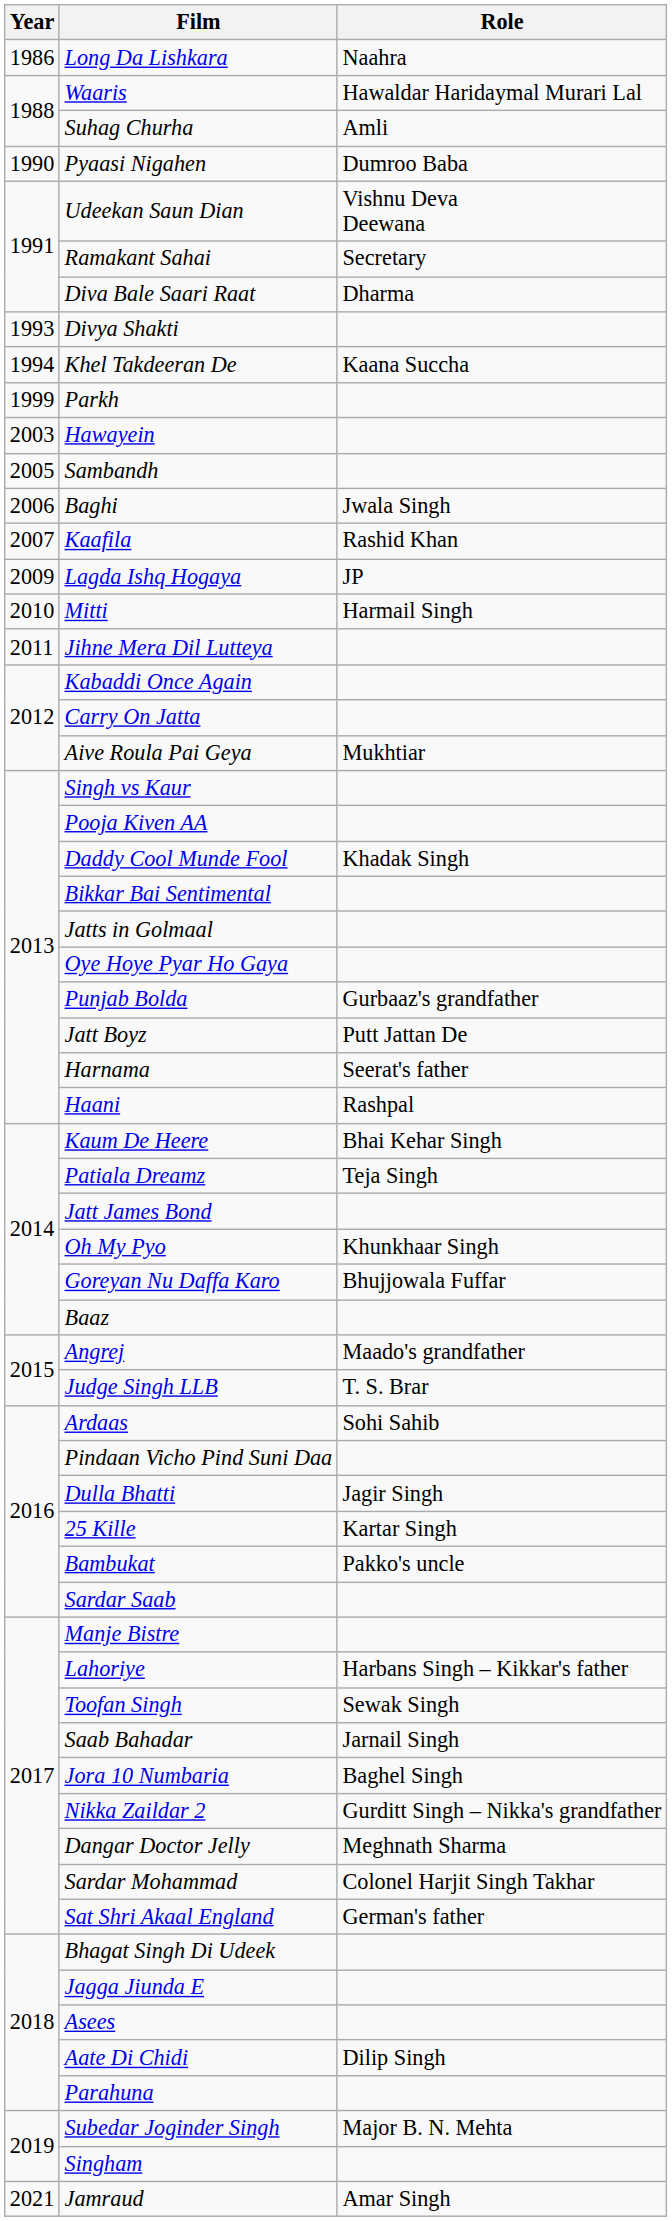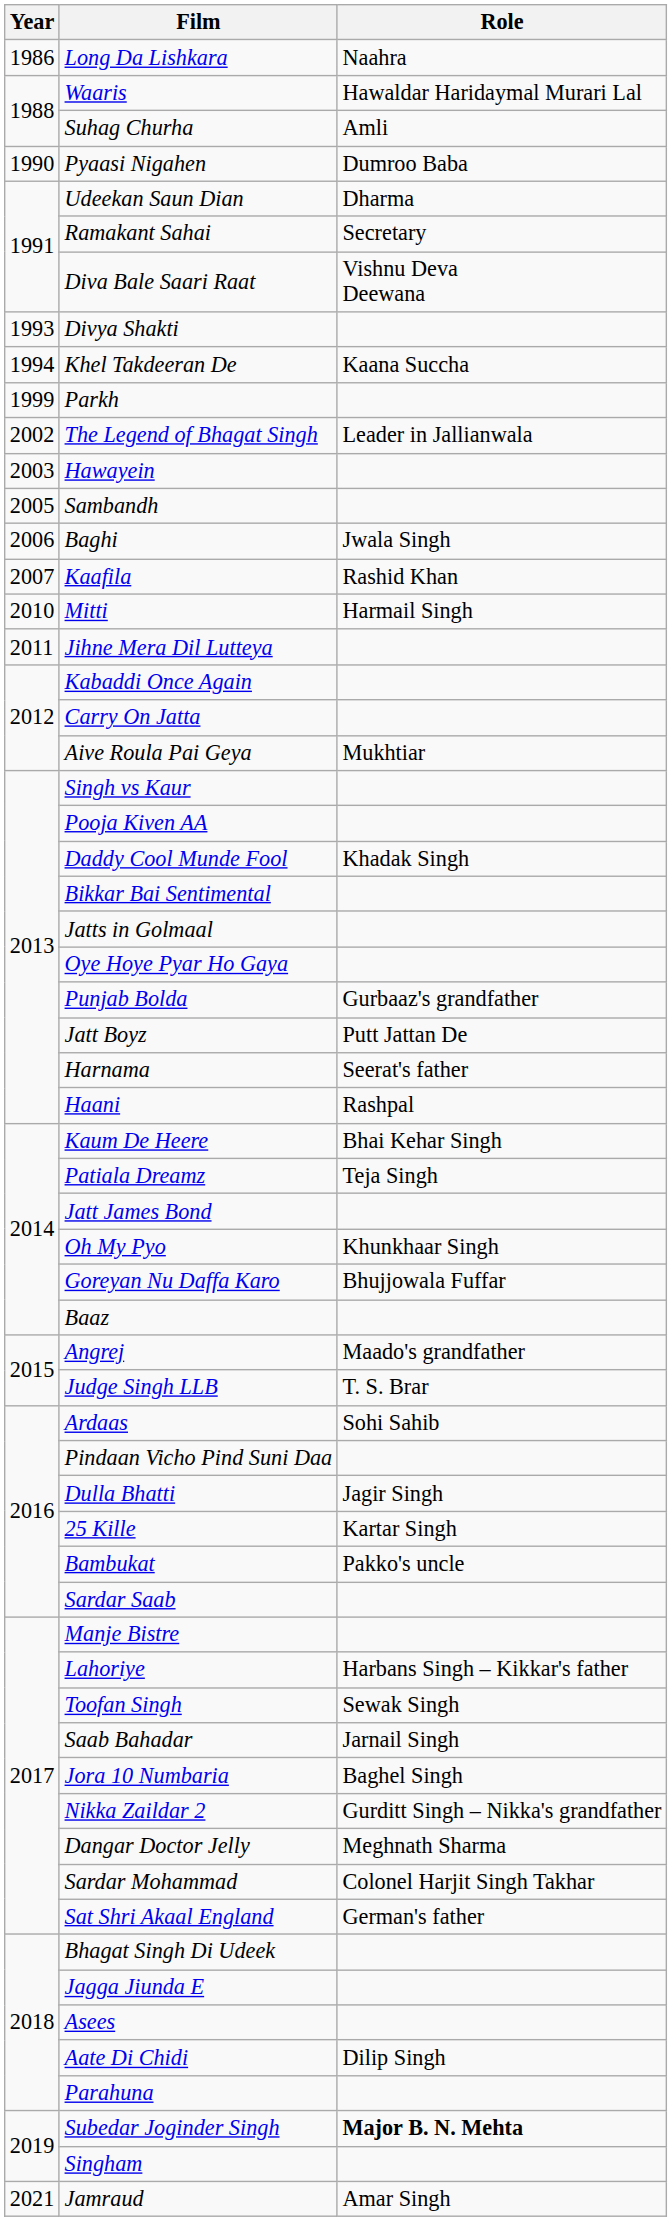 <table class="wikitable">
 <tr>
 <th>Year</th>
 <th>Film</th>
 <th>Role</th>
 </tr>
 <tr>
 <td>1986</td>
 <td><em><a href='#'>Long Da Lishkara</a></em></td>
 <td>Naahra</td>
 </tr>
 <tr>
 <td rowspan="2">1988</td>
 <td><em><a href='#'>Waaris</a></em></td>
 <td>Hawaldar Haridaymal Murari Lal</td>
 </tr>
 <tr>
 <td><em>Suhag Churha</em></td>
 <td>Amli</td>
 </tr>
 <tr>
 <td>1990</td>
 <td><em>Pyaasi Nigahen</em></td>
 <td>Dumroo Baba</td>
 </tr>
 <tr>
 <td rowspan="3">1991</td>
 <td><em>Udeekan Saun Dian</em></td>
-<td>Vishnu Deva<br>Deewana</td>
+<td>Dharma</td>
 </tr>
 <tr>
 <td><em>Ramakant Sahai</em></td>
 <td>Secretary</td>
 </tr>
 <tr>
 <td><em>Diva Bale Saari Raat</em></td>
-<td>Dharma</td>
+<td>Vishnu Deva<br>Deewana</td>
 </tr>
 <tr>
 <td>1993</td>
 <td><em>Divya Shakti</em></td>
 <td></td>
 </tr>
 <tr>
 <td>1994</td>
 <td><em>Khel Takdeeran De</em></td>
 <td>Kaana Succha</td>
 </tr>
 <tr>
 <td>1999</td>
 <td><em>Parkh</em></td>
 <td></td>
+</tr>
+<tr>
+<td>2002</td>
+<td><em><a href='#'>The Legend of Bhagat Singh</a></em></td>
+<td>Leader in Jallianwala</td>
 </tr>
 <tr>
 <td>2003</td>
 <td><em><a href='#'>Hawayein</a></em></td>
 <td></td>
 </tr>
 <tr>
 <td>2005</td>
 <td><em>Sambandh</em></td>
 <td></td>
 </tr>
 <tr>
 <td>2006</td>
 <td><em>Baghi</em></td>
 <td>Jwala Singh</td>
 </tr>
 <tr>
 <td>2007</td>
 <td><em><a href='#'>Kaafila</a></em></td>
 <td>Rashid Khan</td>
-</tr>
-<tr>
-<td>2009</td>
-<td><em><a href='#'>Lagda Ishq Hogaya</a></em></td>
-<td>JP</td>
 </tr>
 <tr>
 <td>2010</td>
 <td><em><a href='#'>Mitti</a></em></td>
 <td>Harmail Singh</td>
 </tr>
 <tr>
 <td>2011</td>
 <td><em><a href='#'>Jihne Mera Dil Lutteya</a></em></td>
 <td></td>
 </tr>
 <tr>
 <td rowspan="3">2012</td>
 <td><em><a href='#'>Kabaddi Once Again</a></em></td>
 <td></td>
 </tr>
 <tr>
 <td><em><a href='#'>Carry On Jatta</a></em></td>
 <td></td>
 </tr>
 <tr>
 <td><em>Aive Roula Pai Geya</em></td>
 <td>Mukhtiar</td>
 </tr>
 <tr>
 <td rowspan="10">2013</td>
 <td><em><a href='#'>Singh vs Kaur</a></em></td>
 <td></td>
 </tr>
 <tr>
 <td><em><a href='#'>Pooja Kiven AA</a></em></td>
 <td></td>
 </tr>
 <tr>
 <td><em><a href='#'>Daddy Cool Munde Fool</a></em></td>
 <td>Khadak Singh</td>
 </tr>
 <tr>
 <td><em><a href='#'>Bikkar Bai Sentimental</a></em></td>
 <td></td>
 </tr>
 <tr>
 <td><em>Jatts in Golmaal</em></td>
 <td></td>
 </tr>
 <tr>
 <td><em><a href='#'>Oye Hoye Pyar Ho Gaya</a></em></td>
 <td></td>
 </tr>
 <tr>
 <td><em><a href='#'>Punjab Bolda</a></em></td>
 <td>Gurbaaz's grandfather</td>
 </tr>
 <tr>
 <td><em>Jatt Boyz</em></td>
 <td>Putt Jattan De</td>
 </tr>
 <tr>
 <td><em>Harnama</em></td>
 <td>Seerat's father</td>
 </tr>
 <tr>
 <td><em><a href='#'>Haani</a></em></td>
 <td>Rashpal</td>
 </tr>
 <tr>
 <td rowspan="6">2014</td>
 <td><em><a href='#'>Kaum De Heere</a></em></td>
 <td>Bhai Kehar Singh</td>
 </tr>
 <tr>
 <td><em><a href='#'>Patiala Dreamz</a></em></td>
 <td>Teja Singh</td>
 </tr>
 <tr>
 <td><em><a href='#'>Jatt James Bond</a></em></td>
 <td></td>
 </tr>
 <tr>
 <td><em><a href='#'>Oh My Pyo</a></em></td>
 <td>Khunkhaar Singh</td>
 </tr>
 <tr>
 <td><em><a href='#'>Goreyan Nu Daffa Karo</a></em></td>
 <td>Bhujjowala Fuffar</td>
 </tr>
 <tr>
 <td><em>Baaz</em></td>
 <td></td>
 </tr>
 <tr>
 <td rowspan="2">2015</td>
 <td><em><a href='#'>Angrej</a></em></td>
 <td>Maado's grandfather</td>
 </tr>
 <tr>
 <td><em><a href='#'>Judge Singh LLB</a></em></td>
 <td>T. S. Brar</td>
 </tr>
 <tr>
 <td rowspan="6">2016</td>
 <td><em><a href='#'>Ardaas</a></em></td>
 <td>Sohi Sahib</td>
 </tr>
 <tr>
 <td><em>Pindaan Vicho Pind Suni Daa</em></td>
 <td></td>
 </tr>
 <tr>
 <td><em><a href='#'>Dulla Bhatti</a></em></td>
 <td>Jagir Singh</td>
 </tr>
 <tr>
 <td><em><a href='#'>25 Kille</a></em></td>
 <td>Kartar Singh</td>
 </tr>
 <tr>
 <td><em><a href='#'>Bambukat</a></em></td>
 <td>Pakko's uncle</td>
 </tr>
 <tr>
 <td><em><a href='#'>Sardar Saab</a></em></td>
 <td></td>
 </tr>
 <tr>
 <td rowspan="9">2017</td>
 <td><em><a href='#'>Manje Bistre</a></em></td>
 <td></td>
 </tr>
 <tr>
 <td><em><a href='#'>Lahoriye</a></em></td>
 <td>Harbans Singh – Kikkar's father</td>
 </tr>
 <tr>
 <td><em><a href='#'>Toofan Singh</a></em></td>
 <td>Sewak Singh</td>
 </tr>
 <tr>
 <td><em>Saab Bahadar</em></td>
 <td>Jarnail Singh</td>
 </tr>
 <tr>
 <td><em><a href='#'>Jora 10 Numbaria</a></em></td>
 <td>Baghel Singh</td>
 </tr>
 <tr>
 <td><em><a href='#'>Nikka Zaildar 2</a></em></td>
 <td>Gurditt Singh – Nikka's grandfather</td>
 </tr>
 <tr>
 <td><em>Dangar Doctor Jelly</em></td>
 <td>Meghnath Sharma</td>
 </tr>
 <tr>
 <td><em>Sardar Mohammad</em></td>
 <td>Colonel Harjit Singh Takhar</td>
 </tr>
 <tr>
 <td><em><a href='#'>Sat Shri Akaal England</a></em></td>
 <td>German's father</td>
 </tr>
 <tr>
 <td rowspan="5">2018</td>
 <td><em>Bhagat Singh Di Udeek</em></td>
 <td></td>
 </tr>
 <tr>
 <td><em><a href='#'>Jagga Jiunda E</a></em></td>
 <td></td>
 </tr>
 <tr>
 <td><em><a href='#'>Asees</a></em></td>
 <td></td>
 </tr>
 <tr>
 <td><em><a href='#'>Aate Di Chidi</a></em></td>
 <td>Dilip Singh</td>
 </tr>
 <tr>
 <td><em><a href='#'>Parahuna</a></em></td>
 <td></td>
 </tr>
 <tr>
 <td rowspan="2">2019</td>
 <td><a href='#'><em>Subedar Joginder Singh</em></a></td>
-<td>Major B. N. Mehta</td>
+<td><strong>Major B. N. Mehta</strong></td>
 </tr>
 <tr>
 <td><em><a href='#'>Singham</a></em></td>
 <td></td>
 </tr>
 <tr>
 <td>2021</td>
 <td><em>Jamraud</em></td>
 <td>Amar Singh</td>
 </tr>
 </table>
